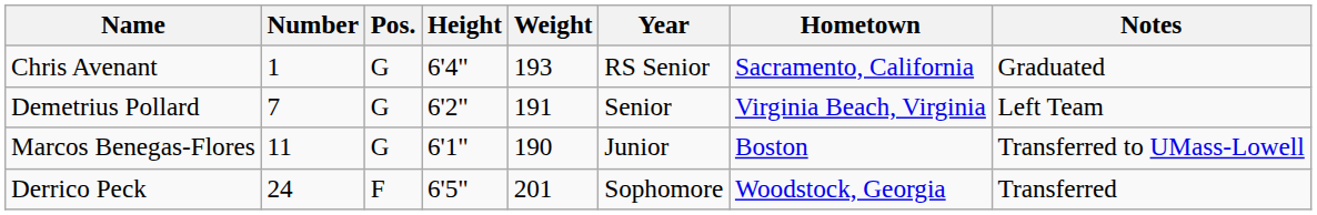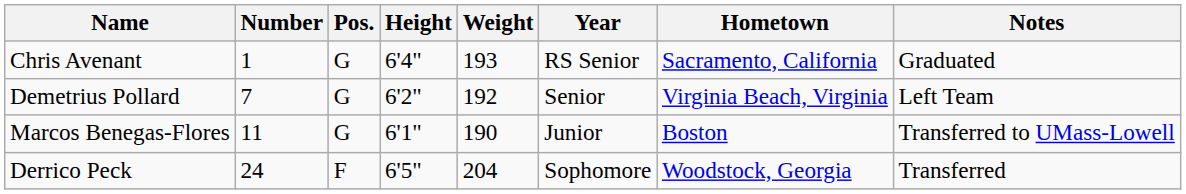 <table class="wikitable sortable" border="1">
 <tr>
 <th>Name</th>
 <th>Number</th>
 <th>Pos.</th>
 <th>Height</th>
 <th>Weight</th>
 <th>Year</th>
 <th>Hometown</th>
 <th class="unsortable">Notes</th>
 </tr>
 <tr>
 <td>Chris Avenant</td>
 <td>1</td>
 <td>G</td>
 <td>6'4"</td>
 <td>193</td>
 <td>RS Senior</td>
 <td><a href='#'>Sacramento, California</a></td>
 <td>Graduated</td>
 </tr>
 <tr>
 <td>Demetrius Pollard</td>
 <td>7</td>
 <td>G</td>
 <td>6'2"</td>
-<td>191</td>
+<td>192</td>
 <td>Senior</td>
 <td><a href='#'>Virginia Beach, Virginia</a></td>
 <td>Left Team</td>
 </tr>
 <tr>
 <td>Marcos Benegas-Flores</td>
 <td>11</td>
 <td>G</td>
 <td>6'1"</td>
 <td>190</td>
 <td>Junior</td>
 <td><a href='#'>Boston</a></td>
 <td>Transferred to <a href='#'>UMass-Lowell</a></td>
 </tr>
 <tr>
 <td>Derrico Peck</td>
 <td>24</td>
 <td>F</td>
 <td>6'5"</td>
-<td>201</td>
+<td>204</td>
 <td>Sophomore</td>
 <td><a href='#'>Woodstock, Georgia</a></td>
 <td>Transferred</td>
 </tr>
 </table>
